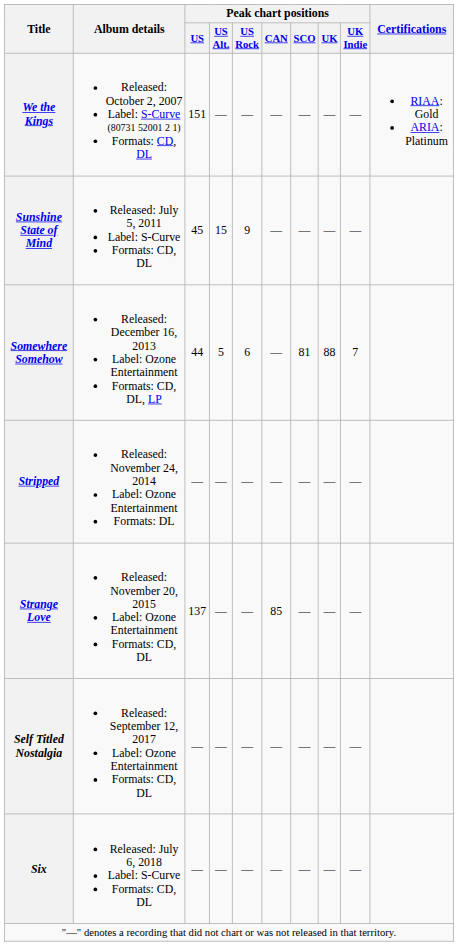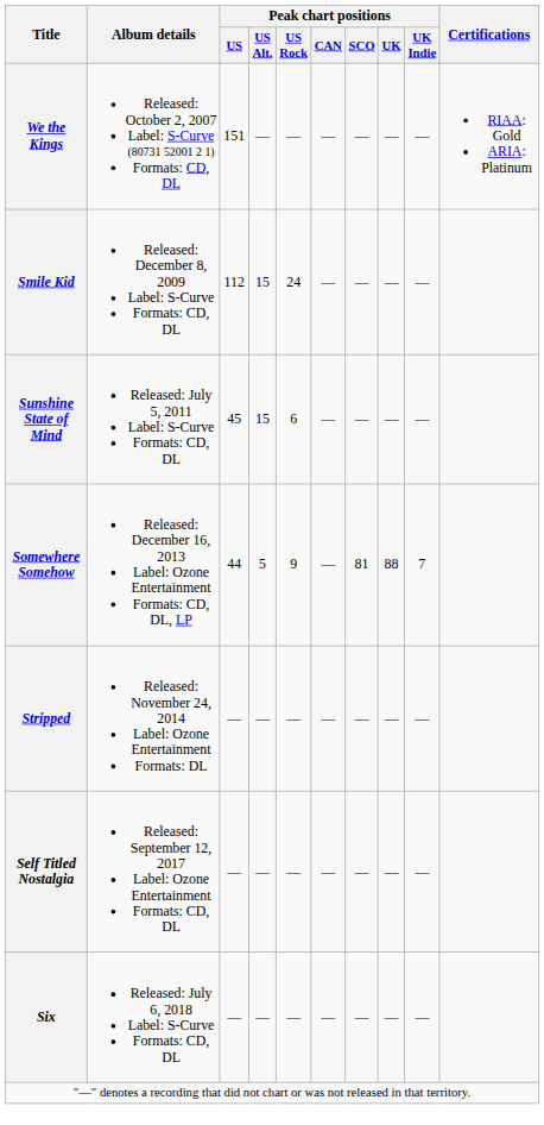 <table class="wikitable plainrowheaders" style="text-align:center;">
 <tr>
 <th scope="col" rowspan="2" style="width:12em;">Title</th>
 <th scope="col" rowspan="2" style="width:18em;">Album details</th>
 <th scope="col" colspan="7">Peak chart positions</th>
 <th scope="col" rowspan="2" style="width:12em;"><a href='#'>Certifications</a></th>
 </tr>
 <tr>
 <th scope="col" style="width:3em;font-size:90%;"><a href='#'>US</a><br></th>
 <th scope="col" style="width:3em;font-size:90%;"><a href='#'>US<br>Alt.</a><br></th>
 <th scope="col" style="width:3em;font-size:90%;"><a href='#'>US<br>Rock</a><br></th>
 <th scope="col" style="width:3em;font-size:90%;"><a href='#'>CAN</a><br></th>
 <th scope="col" style="width:3em;font-size:90%;"><a href='#'>SCO</a><br></th>
 <th scope="col" style="width:3em;font-size:90%;"><a href='#'>UK</a><br></th>
 <th scope="col" style="width:3em;font-size:90%;"><a href='#'>UK Indie</a><br></th>
 </tr>
 <tr>
 <th scope="row"><em><a href='#'>We the Kings</a></em></th>
 <td><br><ul><li>Released: October 2, 2007</li><li>Label: <a href='#'>S-Curve</a> <small>(80731 52001 2 1)</small></li><li>Formats: <a href='#'>CD</a>, <a href='#'>DL</a></li></ul></td>
 <td>151</td>
 <td>—</td>
 <td>—</td>
 <td>—</td>
 <td>—</td>
 <td>—</td>
 <td>—</td>
 <td><br><ul><li><a href='#'>RIAA</a>: Gold</li><li><a href='#'>ARIA</a>: Platinum</li></ul></td>
 </tr>
 <tr>
+<th scope="row"><em><a href='#'>Smile Kid</a></em></th>
+<td><br><ul><li>Released: December 8, 2009</li><li>Label: S-Curve</li><li>Formats: CD, DL</li></ul></td>
+<td>112</td>
+<td>15</td>
+<td>24</td>
+<td>—</td>
+<td>—</td>
+<td>—</td>
+<td>—</td>
+<td></td>
+</tr>
+<tr>
 <th scope="row"><em><a href='#'>Sunshine State of Mind</a></em></th>
 <td><br><ul><li>Released: July 5, 2011</li><li>Label: S-Curve</li><li>Formats: CD, DL</li></ul></td>
 <td>45</td>
 <td>15</td>
-<td>9</td>
+<td>6</td>
 <td>—</td>
 <td>—</td>
 <td>—</td>
 <td>—</td>
 <td></td>
 </tr>
 <tr>
 <th scope="row"><em><a href='#'>Somewhere Somehow</a></em></th>
 <td><br><ul><li>Released: December 16, 2013</li><li>Label: Ozone Entertainment</li><li>Formats: CD, DL, <a href='#'>LP</a></li></ul></td>
 <td>44</td>
 <td>5</td>
-<td>6</td>
+<td>9</td>
 <td>—</td>
 <td>81</td>
 <td>88</td>
 <td>7</td>
 <td></td>
 </tr>
 <tr>
 <th scope="row"><em><a href='#'>Stripped</a></em></th>
 <td><br><ul><li>Released: November 24, 2014</li><li>Label: Ozone Entertainment</li><li>Formats: DL</li></ul></td>
 <td>—</td>
 <td>—</td>
 <td>—</td>
 <td>—</td>
-<td>—</td>
-<td>—</td>
-<td>—</td>
-<td></td>
-</tr>
-<tr>
-<th scope="row"><em><a href='#'>Strange Love</a></em></th>
-<td><br><ul><li>Released: November 20, 2015</li><li>Label: Ozone Entertainment</li><li>Formats: CD, DL</li></ul></td>
-<td>137</td>
-<td>—</td>
-<td>—</td>
-<td>85</td>
 <td>—</td>
 <td>—</td>
 <td>—</td>
 <td></td>
 </tr>
 <tr>
 <th scope="row"><em>Self Titled Nostalgia</em></th>
 <td><br><ul><li>Released: September 12, 2017</li><li>Label: Ozone Entertainment</li><li>Formats: CD, DL</li></ul></td>
 <td>—</td>
 <td>—</td>
 <td>—</td>
 <td>—</td>
 <td>—</td>
 <td>—</td>
 <td>—</td>
 <td></td>
 </tr>
 <tr>
 <th scope="row"><em>Six</em></th>
 <td><br><ul><li>Released: July 6, 2018</li><li>Label: S-Curve</li><li>Formats: CD, DL</li></ul></td>
 <td>—</td>
 <td>—</td>
 <td>—</td>
 <td>—</td>
 <td>—</td>
 <td>—</td>
 <td>—</td>
 <td></td>
 </tr>
 <tr>
 <td colspan="10" style="font-size:90%">"—" denotes a recording that did not chart or was not released in that territory.</td>
 </tr>
 </table>
